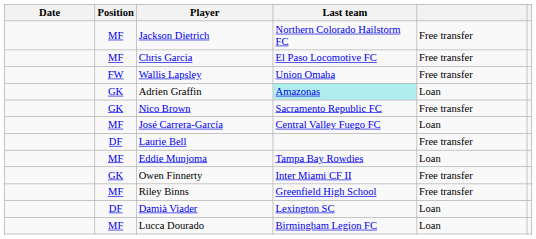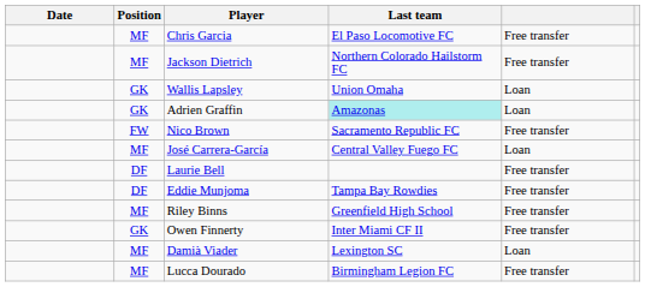 <table class="wikitable">
 <tr>
 <th style="width:130px;">Date</th>
 <th>Position</th>
 <th style="width:200px;">Player</th>
 <th style="width:210px;">Last team</th>
 <th style="width:160px;"></th>
 <th></th>
 </tr>
 <tr>
 <td></td>
 <td style="text-align:center;"><a href='#'>MF</a></td>
+<td data-sort-value="Garcia, Chris"> <a href='#'>Chris Garcia</a></td>
+<td><a href='#'>El Paso Locomotive FC</a></td>
+<td>Free transfer</td>
+<td style="text-align:center;"></td>
+</tr>
+<tr>
+<td></td>
+<td style="text-align:center;"><a href='#'>MF</a></td>
 <td data-sort-value="Dietrich, Jackson"> <a href='#'>Jackson Dietrich</a></td>
 <td><a href='#'>Northern Colorado Hailstorm FC</a></td>
 <td>Free transfer</td>
 <td style="text-align:center;"></td>
 </tr>
 <tr>
 <td></td>
-<td style="text-align:center;"><a href='#'>MF</a></td>
-<td data-sort-value="Garcia, Chris"> <a href='#'>Chris Garcia</a></td>
-<td><a href='#'>El Paso Locomotive FC</a></td>
-<td>Free transfer</td>
-<td style="text-align:center;"></td>
-</tr>
-<tr>
-<td></td>
-<td style="text-align:center;"><a href='#'>FW</a></td>
+<td style="text-align:center;"><a href='#'>GK</a></td>
 <td data-sort-value="Lapsley, Wallis"> <a href='#'>Wallis Lapsley</a></td>
 <td><a href='#'>Union Omaha</a></td>
-<td>Free transfer</td>
+<td>Loan</td>
 <td style="text-align:center;"></td>
 </tr>
 <tr>
 <td></td>
 <td style="text-align:center;"><a href='#'>GK</a></td>
 <td data-sort-value="Graffin, Adrien"> Adrien Graffin</td>
 <td style="background: paleturquoise;"> <a href='#'>Amazonas</a></td>
 <td>Loan</td>
 <td style="text-align:center;"></td>
 </tr>
 <tr>
 <td></td>
-<td style="text-align:center;"><a href='#'>GK</a></td>
+<td style="text-align:center;"><a href='#'>FW</a></td>
 <td data-sort-value="Brown, Nico" style="text-align:left;"> <a href='#'>Nico Brown</a></td>
 <td><a href='#'>Sacramento Republic FC</a></td>
 <td>Free transfer</td>
 <td style="text-align:center;"></td>
 </tr>
 <tr>
 <td></td>
 <td style="text-align:center;"><a href='#'>MF</a></td>
 <td data-sort-value="Carrera-García, José"> <a href='#'>José Carrera-García</a></td>
 <td><a href='#'>Central Valley Fuego FC</a></td>
 <td>Loan</td>
 <td style="text-align:center;"></td>
 </tr>
 <tr>
 <td></td>
 <td style="text-align:center;"><a href='#'>DF</a></td>
 <td data-sort-value="Bell, Laurie"> <a href='#'>Laurie Bell</a></td>
 <td></td>
 <td>Free transfer</td>
 <td style="text-align:center;"></td>
 </tr>
 <tr>
 <td></td>
-<td style="text-align:center;"><a href='#'>MF</a></td>
+<td style="text-align:center;"><a href='#'>DF</a></td>
 <td data-sort-value="Munjoma, Eddie"> <a href='#'>Eddie Munjoma</a></td>
 <td><a href='#'>Tampa Bay Rowdies</a></td>
-<td>Loan</td>
+<td>Free transfer</td>
+<td style="text-align:center;"></td>
+</tr>
+<tr>
+<td></td>
+<td style="text-align:center;"><a href='#'>MF</a></td>
+<td data-sort-value="Binns, Riley"> Riley Binns</td>
+<td><a href='#'>Greenfield High School</a></td>
+<td>Free transfer</td>
 <td style="text-align:center;"></td>
 </tr>
 <tr>
 <td></td>
 <td style="text-align:center;"><a href='#'>GK</a></td>
 <td data-sort-value="Finnerty, Owen"> Owen Finnerty</td>
 <td><a href='#'>Inter Miami CF II</a></td>
 <td>Free transfer</td>
 <td style="text-align:center;"></td>
 </tr>
 <tr>
 <td></td>
 <td style="text-align:center;"><a href='#'>MF</a></td>
-<td data-sort-value="Binns, Riley"> Riley Binns</td>
-<td><a href='#'>Greenfield High School</a></td>
-<td>Free transfer</td>
-<td style="text-align:center;"></td>
-</tr>
-<tr>
-<td></td>
-<td style="text-align:center;"><a href='#'>DF</a></td>
 <td data-sort-value="Viader, Damià"> <a href='#'>Damià Viader</a></td>
 <td><a href='#'>Lexington SC</a></td>
 <td>Loan</td>
 <td style="text-align:center;"></td>
 </tr>
 <tr>
 <td></td>
 <td style="text-align:center;"><a href='#'>MF</a></td>
 <td data-sort-value="Dourado, Lucca" style="text-align:left;"> Lucca Dourado</td>
 <td><a href='#'>Birmingham Legion FC</a></td>
-<td>Loan</td>
+<td>Free transfer</td>
 <td style="text-align:center;"></td>
 </tr>
 </table>
